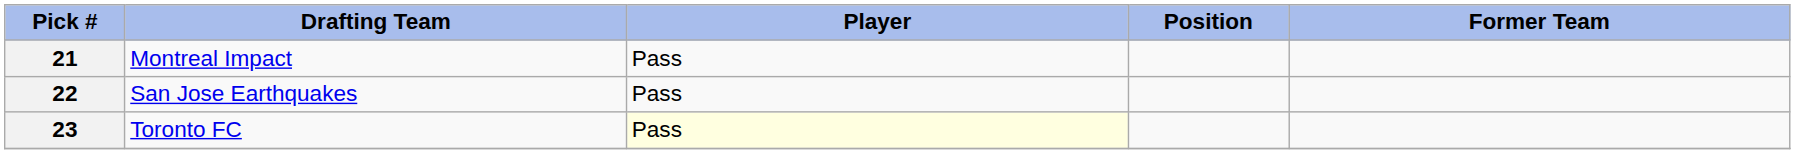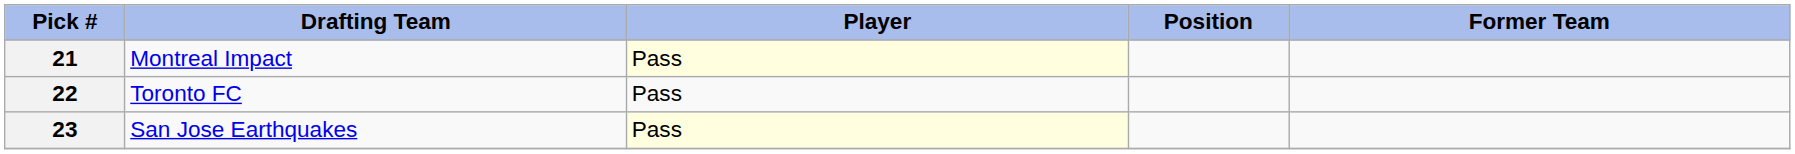 <table class="wikitable sortable" style="width: 80%">
 <tr>
 <th style="background:#A8BDEC;" width=6%>Pick #</th>
 <th width=25% style="background:#A8BDEC;">Drafting Team</th>
 <th width=25% style="background:#A8BDEC;">Player</th>
 <th width=8% style="background:#A8BDEC;">Position</th>
 <th width=25% style="background:#A8BDEC;">Former Team</th>
 </tr>
 <tr>
 <th>21</th>
 <td><a href='#'>Montreal Impact</a></td>
-<td>Pass</td>
+<td style="background: lightyellow;">Pass</td>
 <td></td>
 <td></td>
 </tr>
 <tr>
 <th>22</th>
-<td><a href='#'>San Jose Earthquakes</a></td>
+<td><a href='#'>Toronto FC</a></td>
 <td>Pass</td>
 <td></td>
 <td></td>
 </tr>
 <tr>
 <th>23</th>
-<td><a href='#'>Toronto FC</a></td>
+<td><a href='#'>San Jose Earthquakes</a></td>
 <td style="background: lightyellow;">Pass</td>
 <td></td>
 <td></td>
 </tr>
 <tr>
 </tr>
 </table>
